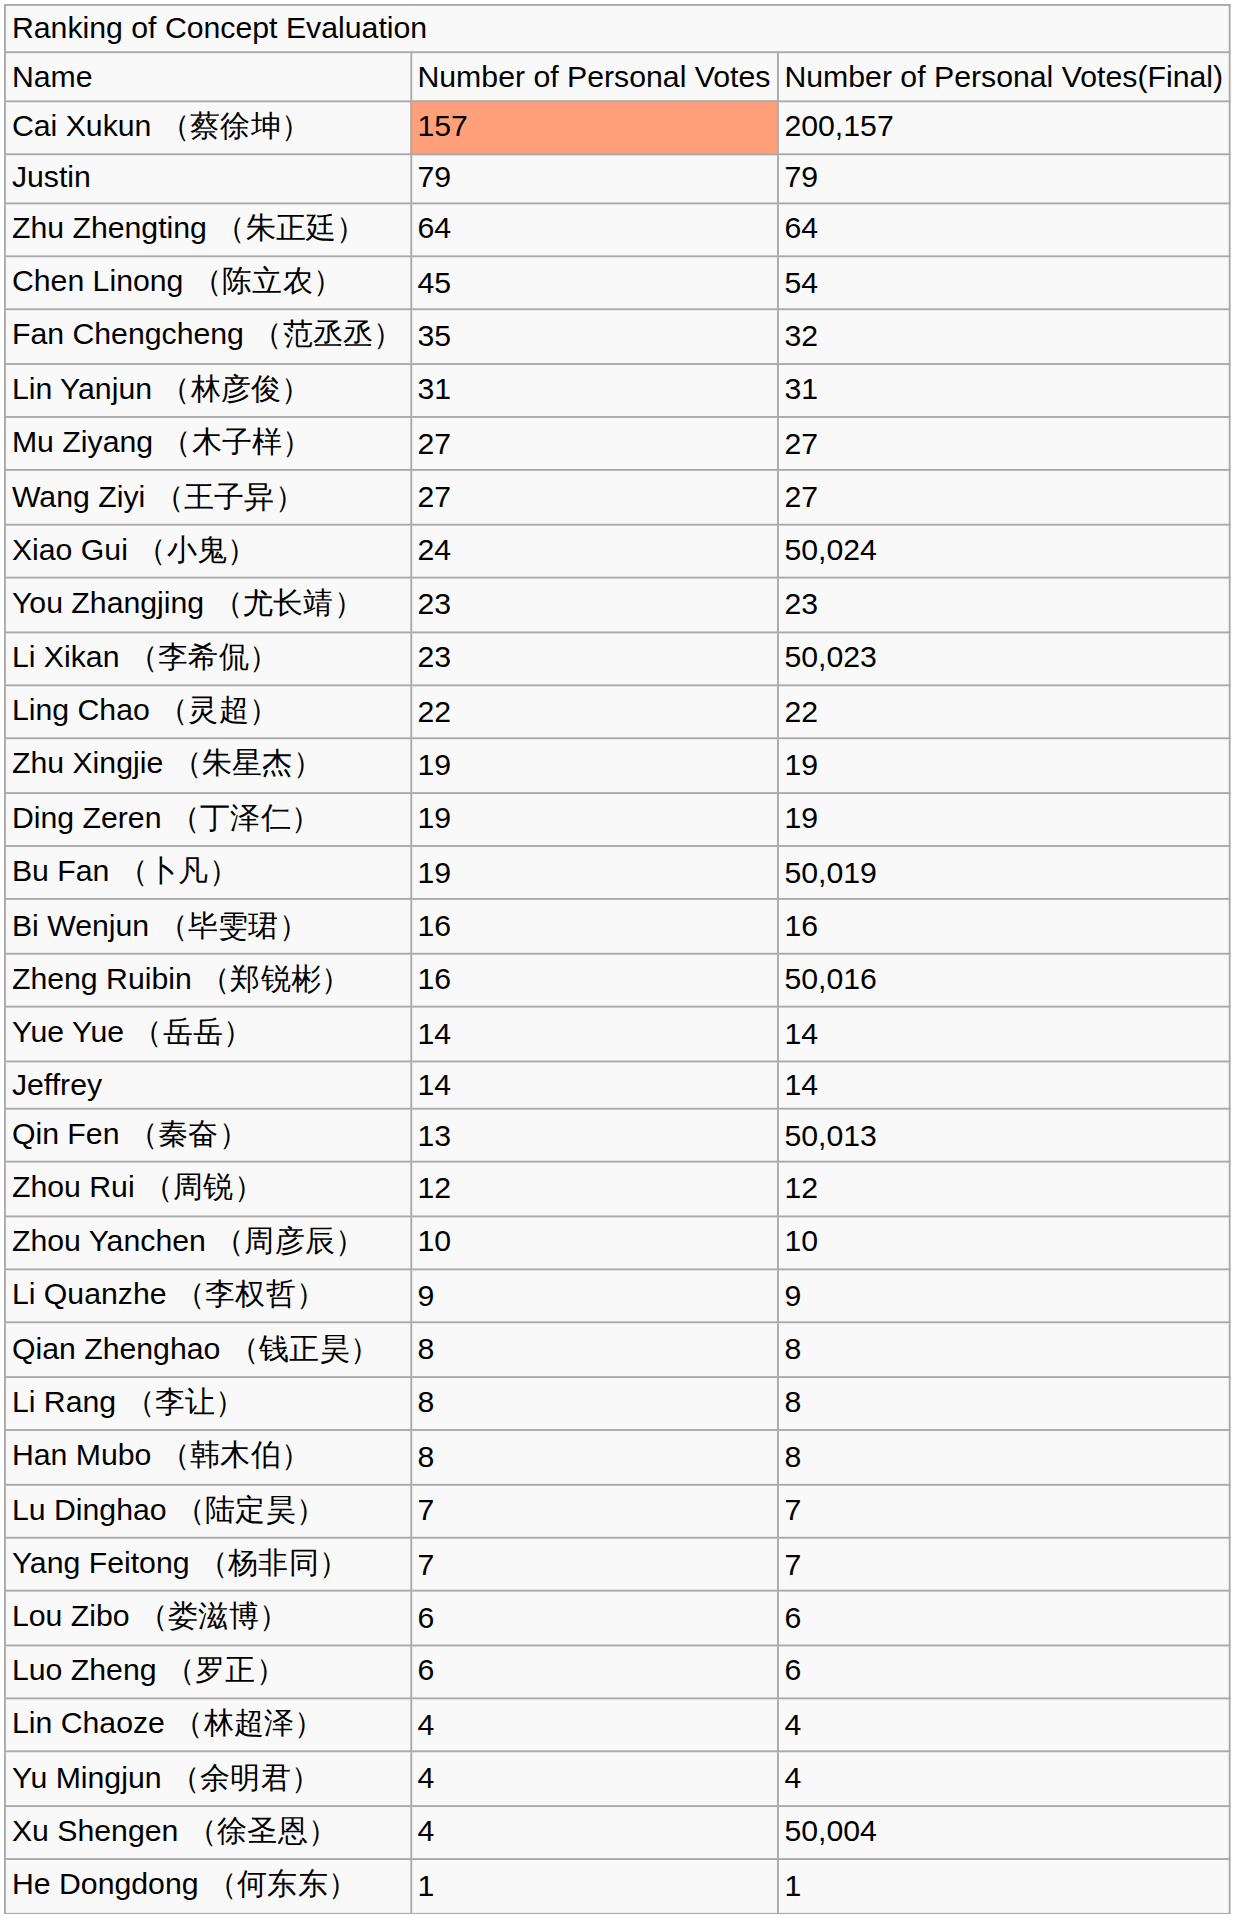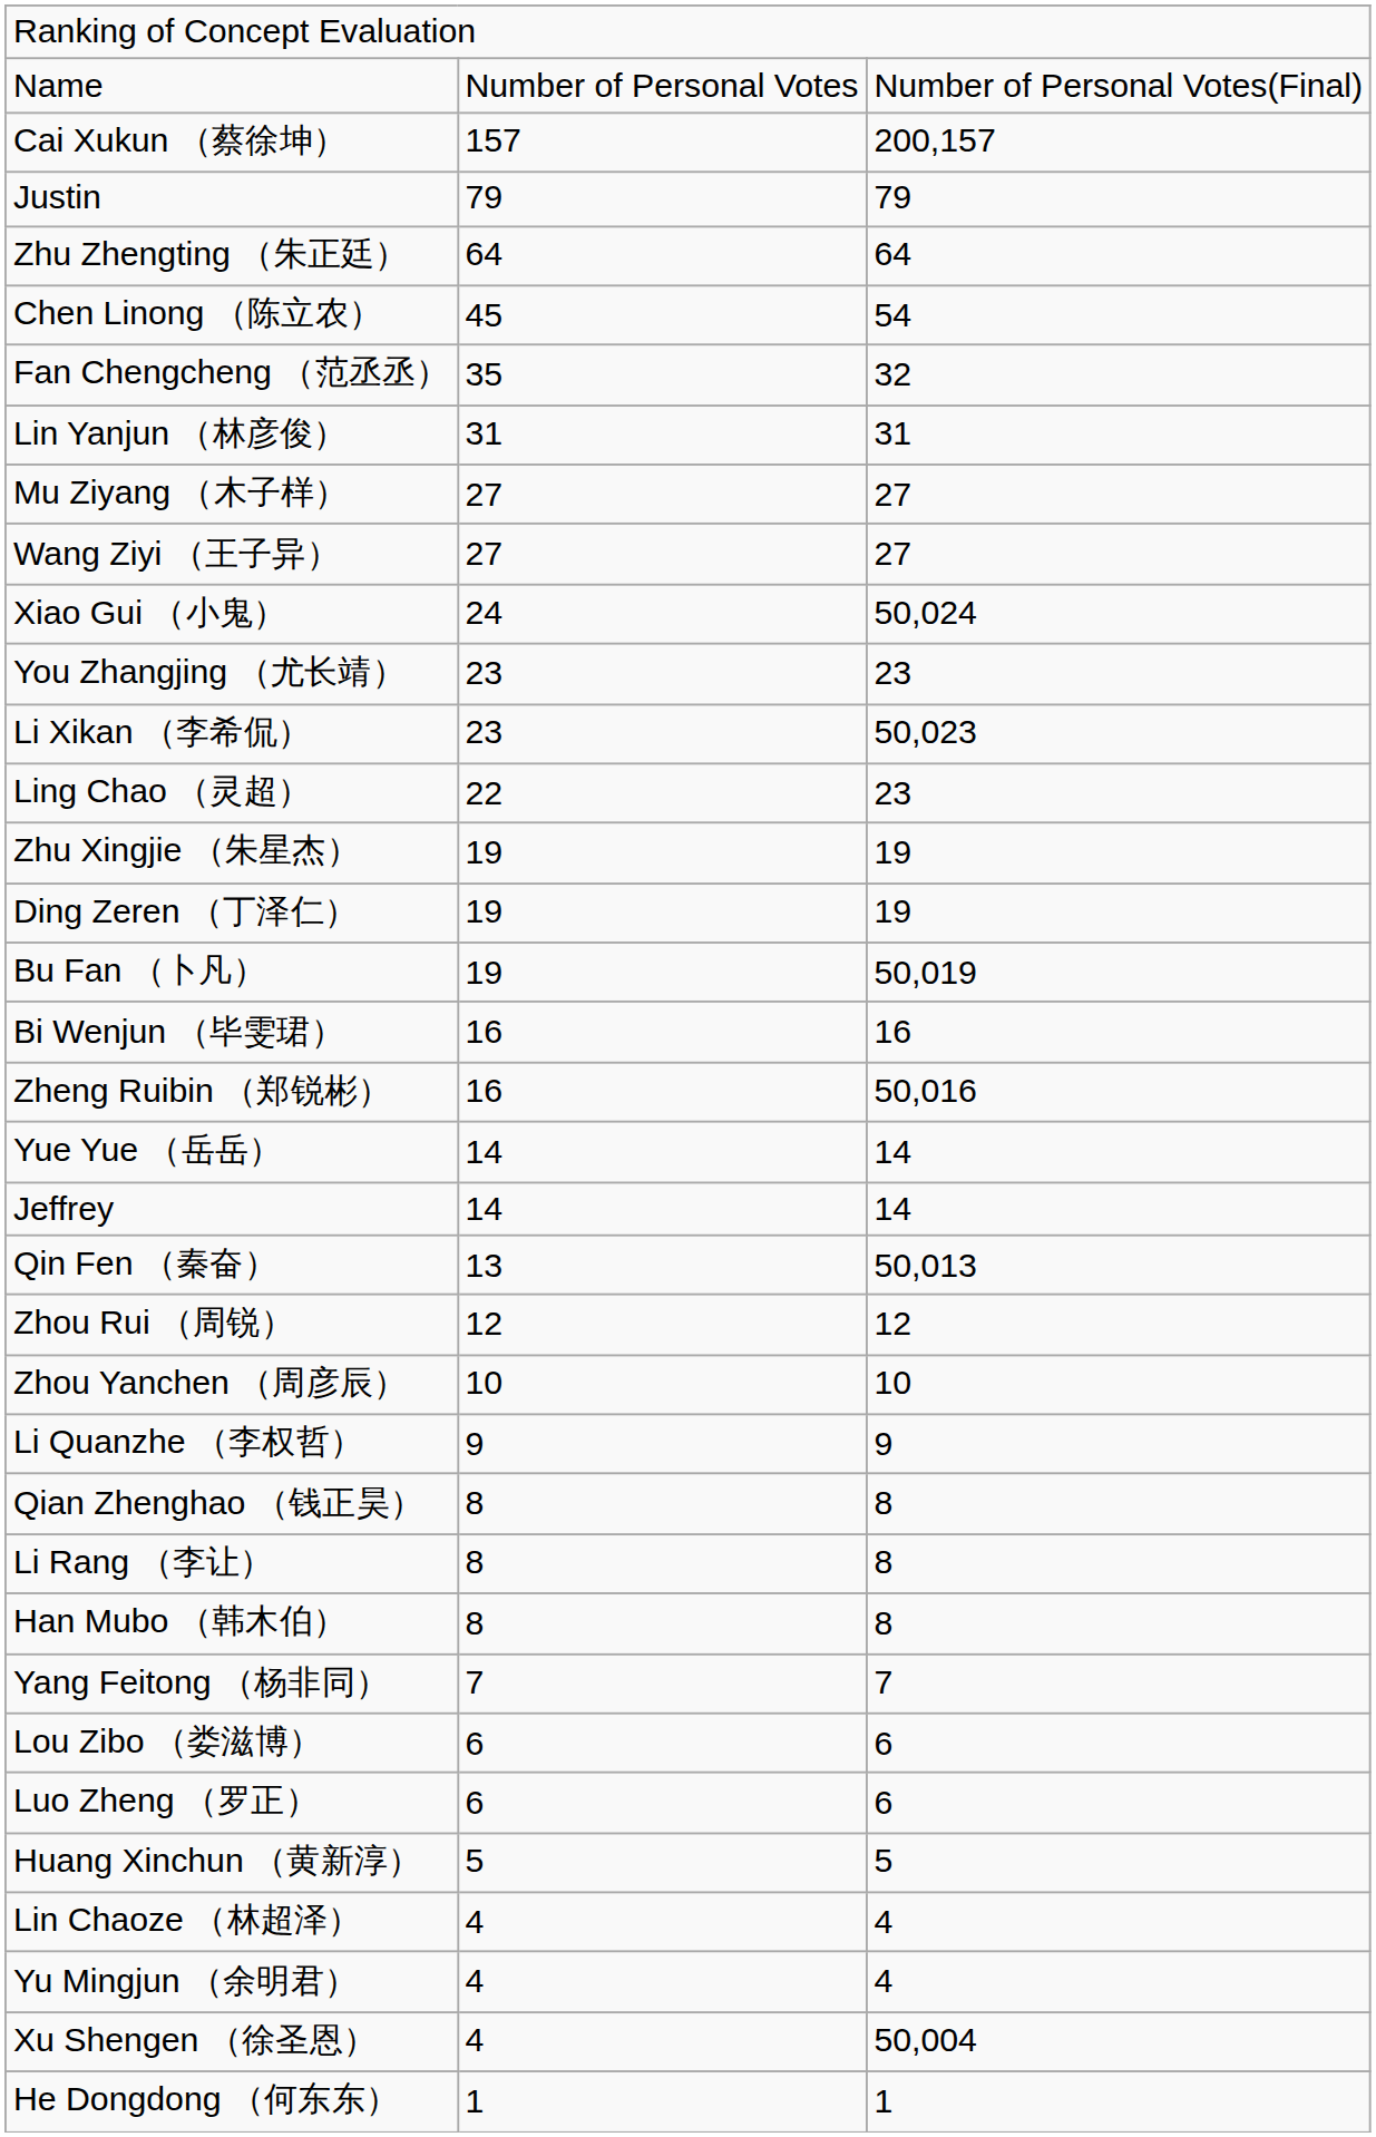 <table class="wikitable">
 <tr>
 <td colspan="3">Ranking of Concept Evaluation</td>
 </tr>
 <tr>
 <td>Name</td>
 <td>Number of Personal Votes</td>
 <td>Number of Personal Votes(Final)</td>
 </tr>
 <tr>
 <td>Cai Xukun （蔡徐坤）</td>
-<td style="background: lightsalmon;">157</td>
+<td>157</td>
 <td>200,157</td>
 </tr>
 <tr>
 <td>Justin</td>
 <td>79</td>
 <td>79</td>
 </tr>
 <tr>
 <td>Zhu Zhengting （朱正廷）</td>
 <td>64</td>
 <td>64</td>
 </tr>
 <tr>
 <td>Chen Linong （陈立农）</td>
 <td>45</td>
 <td>54</td>
 </tr>
 <tr>
 <td>Fan Chengcheng （范丞丞）</td>
 <td>35</td>
 <td>32</td>
 </tr>
 <tr>
 <td>Lin Yanjun （林彦俊）</td>
 <td>31</td>
 <td>31</td>
 </tr>
 <tr>
 <td>Mu Ziyang （木子样）</td>
 <td>27</td>
 <td>27</td>
 </tr>
 <tr>
 <td>Wang Ziyi （王子异）</td>
 <td>27</td>
 <td>27</td>
 </tr>
 <tr>
 <td>Xiao Gui （小鬼）</td>
 <td>24</td>
 <td>50,024</td>
 </tr>
 <tr>
 <td>You Zhangjing （尤长靖）</td>
 <td>23</td>
 <td>23</td>
 </tr>
 <tr>
 <td>Li Xikan （李希侃）</td>
 <td>23</td>
 <td>50,023</td>
 </tr>
 <tr>
 <td>Ling Chao （灵超）</td>
 <td>22</td>
-<td>22</td>
+<td>23</td>
 </tr>
 <tr>
 <td>Zhu Xingjie （朱星杰）</td>
 <td>19</td>
 <td>19</td>
 </tr>
 <tr>
 <td>Ding Zeren （丁泽仁）</td>
 <td>19</td>
 <td>19</td>
 </tr>
 <tr>
 <td>Bu Fan （卜凡）</td>
 <td>19</td>
 <td>50,019</td>
 </tr>
 <tr>
 <td>Bi Wenjun （毕雯珺）</td>
 <td>16</td>
 <td>16</td>
 </tr>
 <tr>
 <td>Zheng Ruibin （郑锐彬）</td>
 <td>16</td>
 <td>50,016</td>
 </tr>
 <tr>
 <td>Yue Yue （岳岳）</td>
 <td>14</td>
 <td>14</td>
 </tr>
 <tr>
 <td>Jeffrey</td>
 <td>14</td>
 <td>14</td>
 </tr>
 <tr>
 <td>Qin Fen （秦奋）</td>
 <td>13</td>
 <td>50,013</td>
 </tr>
 <tr>
 <td>Zhou Rui （周锐）</td>
 <td>12</td>
 <td>12</td>
 </tr>
 <tr>
 <td>Zhou Yanchen （周彦辰）</td>
 <td>10</td>
 <td>10</td>
 </tr>
 <tr>
 <td>Li Quanzhe （李权哲）</td>
 <td>9</td>
 <td>9</td>
 </tr>
 <tr>
 <td>Qian Zhenghao （钱正昊）</td>
 <td>8</td>
 <td>8</td>
 </tr>
 <tr>
 <td>Li Rang （李让）</td>
 <td>8</td>
 <td>8</td>
 </tr>
 <tr>
 <td>Han Mubo （韩木伯）</td>
 <td>8</td>
 <td>8</td>
 </tr>
 <tr>
-<td>Lu Dinghao （陆定昊）</td>
-<td>7</td>
-<td>7</td>
-</tr>
-<tr>
 <td>Yang Feitong （杨非同）</td>
 <td>7</td>
 <td>7</td>
 </tr>
 <tr>
 <td>Lou Zibo （娄滋博）</td>
 <td>6</td>
 <td>6</td>
 </tr>
 <tr>
 <td>Luo Zheng （罗正）</td>
 <td>6</td>
 <td>6</td>
+</tr>
+<tr>
+<td>Huang Xinchun （黄新淳）</td>
+<td>5</td>
+<td>5</td>
 </tr>
 <tr>
 <td>Lin Chaoze （林超泽）</td>
 <td>4</td>
 <td>4</td>
 </tr>
 <tr>
 <td>Yu Mingjun （余明君）</td>
 <td>4</td>
 <td>4</td>
 </tr>
 <tr>
 <td>Xu Shengen （徐圣恩）</td>
 <td>4</td>
 <td>50,004</td>
 </tr>
 <tr>
 <td>He Dongdong （何东东）</td>
 <td>1</td>
 <td>1</td>
 </tr>
 </table>
